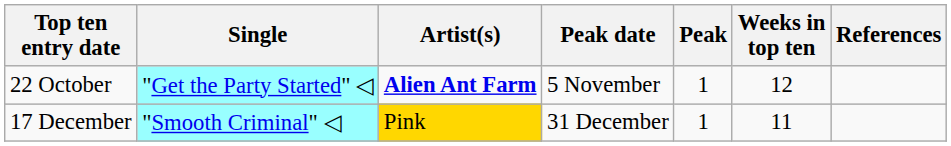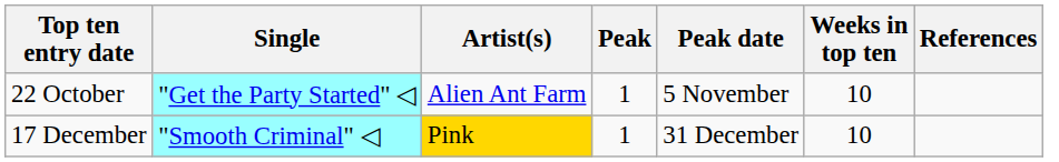 <table class="wikitable sortable">
 <tr>
 <th>Top ten<br>entry date</th>
 <th>Single</th>
 <th>Artist(s)</th>
+<th data-sort-type="number">Peak</th>
 <th>Peak date</th>
-<th data-sort-type="number">Peak</th>
 <th data-sort-type="number">Weeks in<br>top ten</th>
 <th>References</th>
 </tr>
 <tr>
 <td>22 October</td>
 <td style="background:#9ff;">"<a href='#'>Get the Party Started</a>" ◁</td>
-<td><strong><a href='#'>Alien Ant Farm</a></strong></td>
+<td><a href='#'>Alien Ant Farm</a></td>
+<td style="text-align:center;">1</td>
 <td>5 November</td>
-<td style="text-align:center;">1</td>
-<td style="text-align:center;">12</td>
+<td style="text-align:center;">10</td>
 <td style="text-align:center;"></td>
 </tr>
 <tr>
 <td>17 December</td>
 <td style="background:#9ff;">"<a href='#'>Smooth Criminal</a>" ◁</td>
 <td style="background: gold;">Pink</td>
+<td style="text-align:center;">1</td>
 <td>31 December</td>
-<td style="text-align:center;">1</td>
-<td style="text-align:center;">11</td>
+<td style="text-align:center;">10</td>
 <td style="text-align:center;"></td>
 </tr>
 </table>
